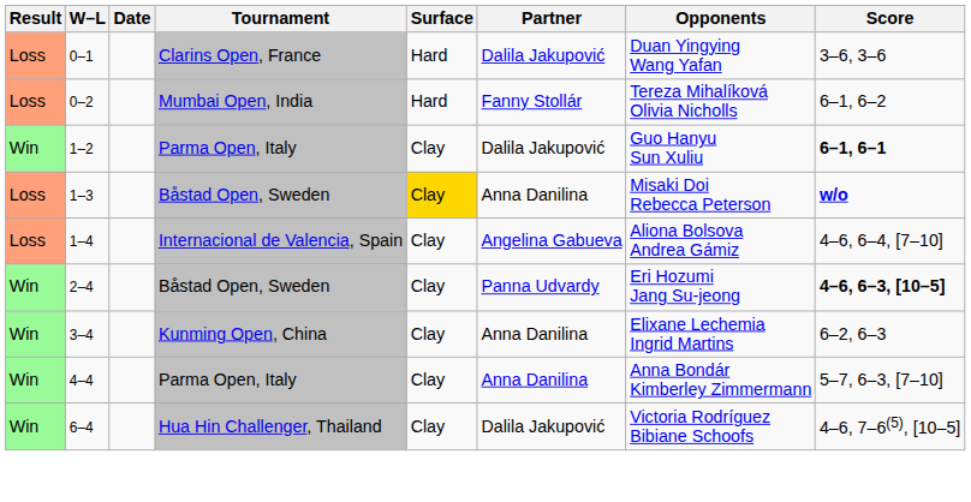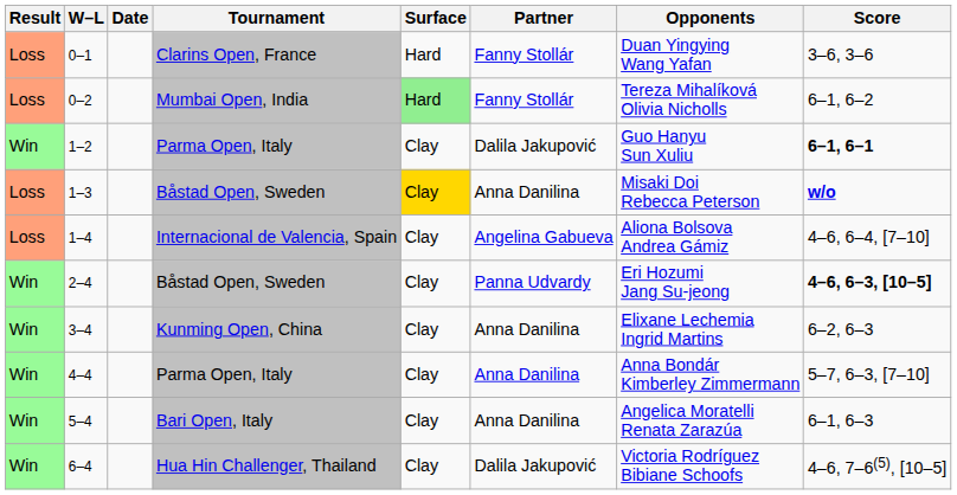 <table class="sortable wikitable">
 <tr>
 <th>Result</th>
 <th class="unsortable">W–L</th>
 <th>Date</th>
 <th>Tournament</th>
 <th>Surface</th>
 <th>Partner</th>
 <th>Opponents</th>
 <th class="unsortable">Score</th>
 </tr>
 <tr>
 <td bgcolor=FFA07A>Loss</td>
 <td><small>0–1</small></td>
 <td><a href='#'></a></td>
 <td bgcolor=silver><a href='#'>Clarins Open</a>, France</td>
 <td>Hard</td>
-<td> <a href='#'>Dalila Jakupović</a></td>
+<td> <a href='#'>Fanny Stollár</a></td>
 <td> <a href='#'>Duan Yingying</a> <br>  <a href='#'>Wang Yafan</a></td>
 <td>3–6, 3–6</td>
 </tr>
 <tr>
 <td bgcolor=FFA07A>Loss</td>
 <td><small>0–2</small></td>
 <td><a href='#'></a></td>
 <td bgcolor=silver><a href='#'>Mumbai Open</a>, India</td>
-<td>Hard</td>
+<td style="background: lightgreen;">Hard</td>
 <td> <a href='#'>Fanny Stollár</a></td>
 <td> <a href='#'>Tereza Mihalíková</a> <br>  <a href='#'>Olivia Nicholls</a></td>
 <td>6–1, 6–2</td>
 </tr>
 <tr>
 <td bgcolor=98FB98>Win</td>
 <td><small>1–2</small></td>
 <td><a href='#'></a></td>
 <td bgcolor=silver><a href='#'>Parma Open</a>, Italy</td>
 <td>Clay</td>
 <td> Dalila Jakupović</td>
 <td> <a href='#'>Guo Hanyu</a> <br>  <a href='#'>Sun Xuliu</a></td>
 <td><strong>6–1, 6–1</strong></td>
 </tr>
 <tr>
 <td bgcolor=FFA07A>Loss</td>
 <td><small>1–3</small></td>
 <td><a href='#'></a></td>
 <td bgcolor=silver><a href='#'>Båstad Open</a>, Sweden</td>
 <td style="background: gold;">Clay</td>
 <td> Anna Danilina</td>
 <td> <a href='#'>Misaki Doi</a> <br>  <a href='#'>Rebecca Peterson</a></td>
 <td><strong><a href='#'>w/o</a></strong></td>
 </tr>
 <tr>
 <td style="background:#ffa07a;">Loss</td>
 <td><small>1–4</small></td>
 <td><a href='#'></a></td>
 <td style="background:silver;"><a href='#'>Internacional de Valencia</a>, Spain</td>
 <td>Clay</td>
 <td> <a href='#'>Angelina Gabueva</a></td>
 <td> <a href='#'>Aliona Bolsova</a> <br>  <a href='#'>Andrea Gámiz</a></td>
 <td>4–6, 6–4, [7–10]</td>
 </tr>
 <tr>
 <td bgcolor=98FB98>Win</td>
 <td><small>2–4</small></td>
 <td><a href='#'></a></td>
 <td bgcolor=silver>Båstad Open, Sweden</td>
 <td>Clay</td>
 <td> <a href='#'>Panna Udvardy</a></td>
 <td> <a href='#'>Eri Hozumi</a> <br>  <a href='#'>Jang Su-jeong</a></td>
 <td><strong>4–6, 6–3, [10–5]</strong></td>
 </tr>
 <tr>
 <td bgcolor=98FB98>Win</td>
 <td><small>3–4</small></td>
 <td><a href='#'></a></td>
 <td bgcolor=silver><a href='#'>Kunming Open</a>, China</td>
 <td>Clay</td>
 <td> Anna Danilina</td>
 <td> <a href='#'>Elixane Lechemia</a> <br>  <a href='#'>Ingrid Martins</a></td>
 <td>6–2, 6–3</td>
 </tr>
 <tr>
 <td bgcolor=98FB98>Win</td>
 <td><small>4–4</small></td>
 <td><a href='#'></a></td>
 <td bgcolor=silver>Parma Open, Italy</td>
 <td>Clay</td>
 <td> <a href='#'>Anna Danilina</a></td>
 <td> <a href='#'>Anna Bondár</a> <br>  <a href='#'>Kimberley Zimmermann</a></td>
 <td>5–7, 6–3, [7–10]</td>
 </tr>
 <tr>
+<td bgcolor=98FB98>Win</td>
+<td><small>5–4</small></td>
+<td><a href='#'></a></td>
+<td bgcolor=silver><a href='#'>Bari Open</a>, Italy</td>
+<td>Clay</td>
+<td> Anna Danilina</td>
+<td> <a href='#'>Angelica Moratelli</a> <br>  <a href='#'>Renata Zarazúa</a></td>
+<td>6–1, 6–3</td>
+</tr>
+<tr>
 <td style="background:#98fb98;">Win</td>
 <td><small>6–4</small></td>
 <td><a href='#'></a></td>
 <td bgcolor=silver><a href='#'>Hua Hin Challenger</a>, Thailand</td>
 <td>Clay</td>
 <td> Dalila Jakupović</td>
 <td> <a href='#'>Victoria Rodríguez</a> <br>  <a href='#'>Bibiane Schoofs</a></td>
 <td>4–6, 7–6<sup>(5)</sup>, [10–5]</td>
 </tr>
 </table>
